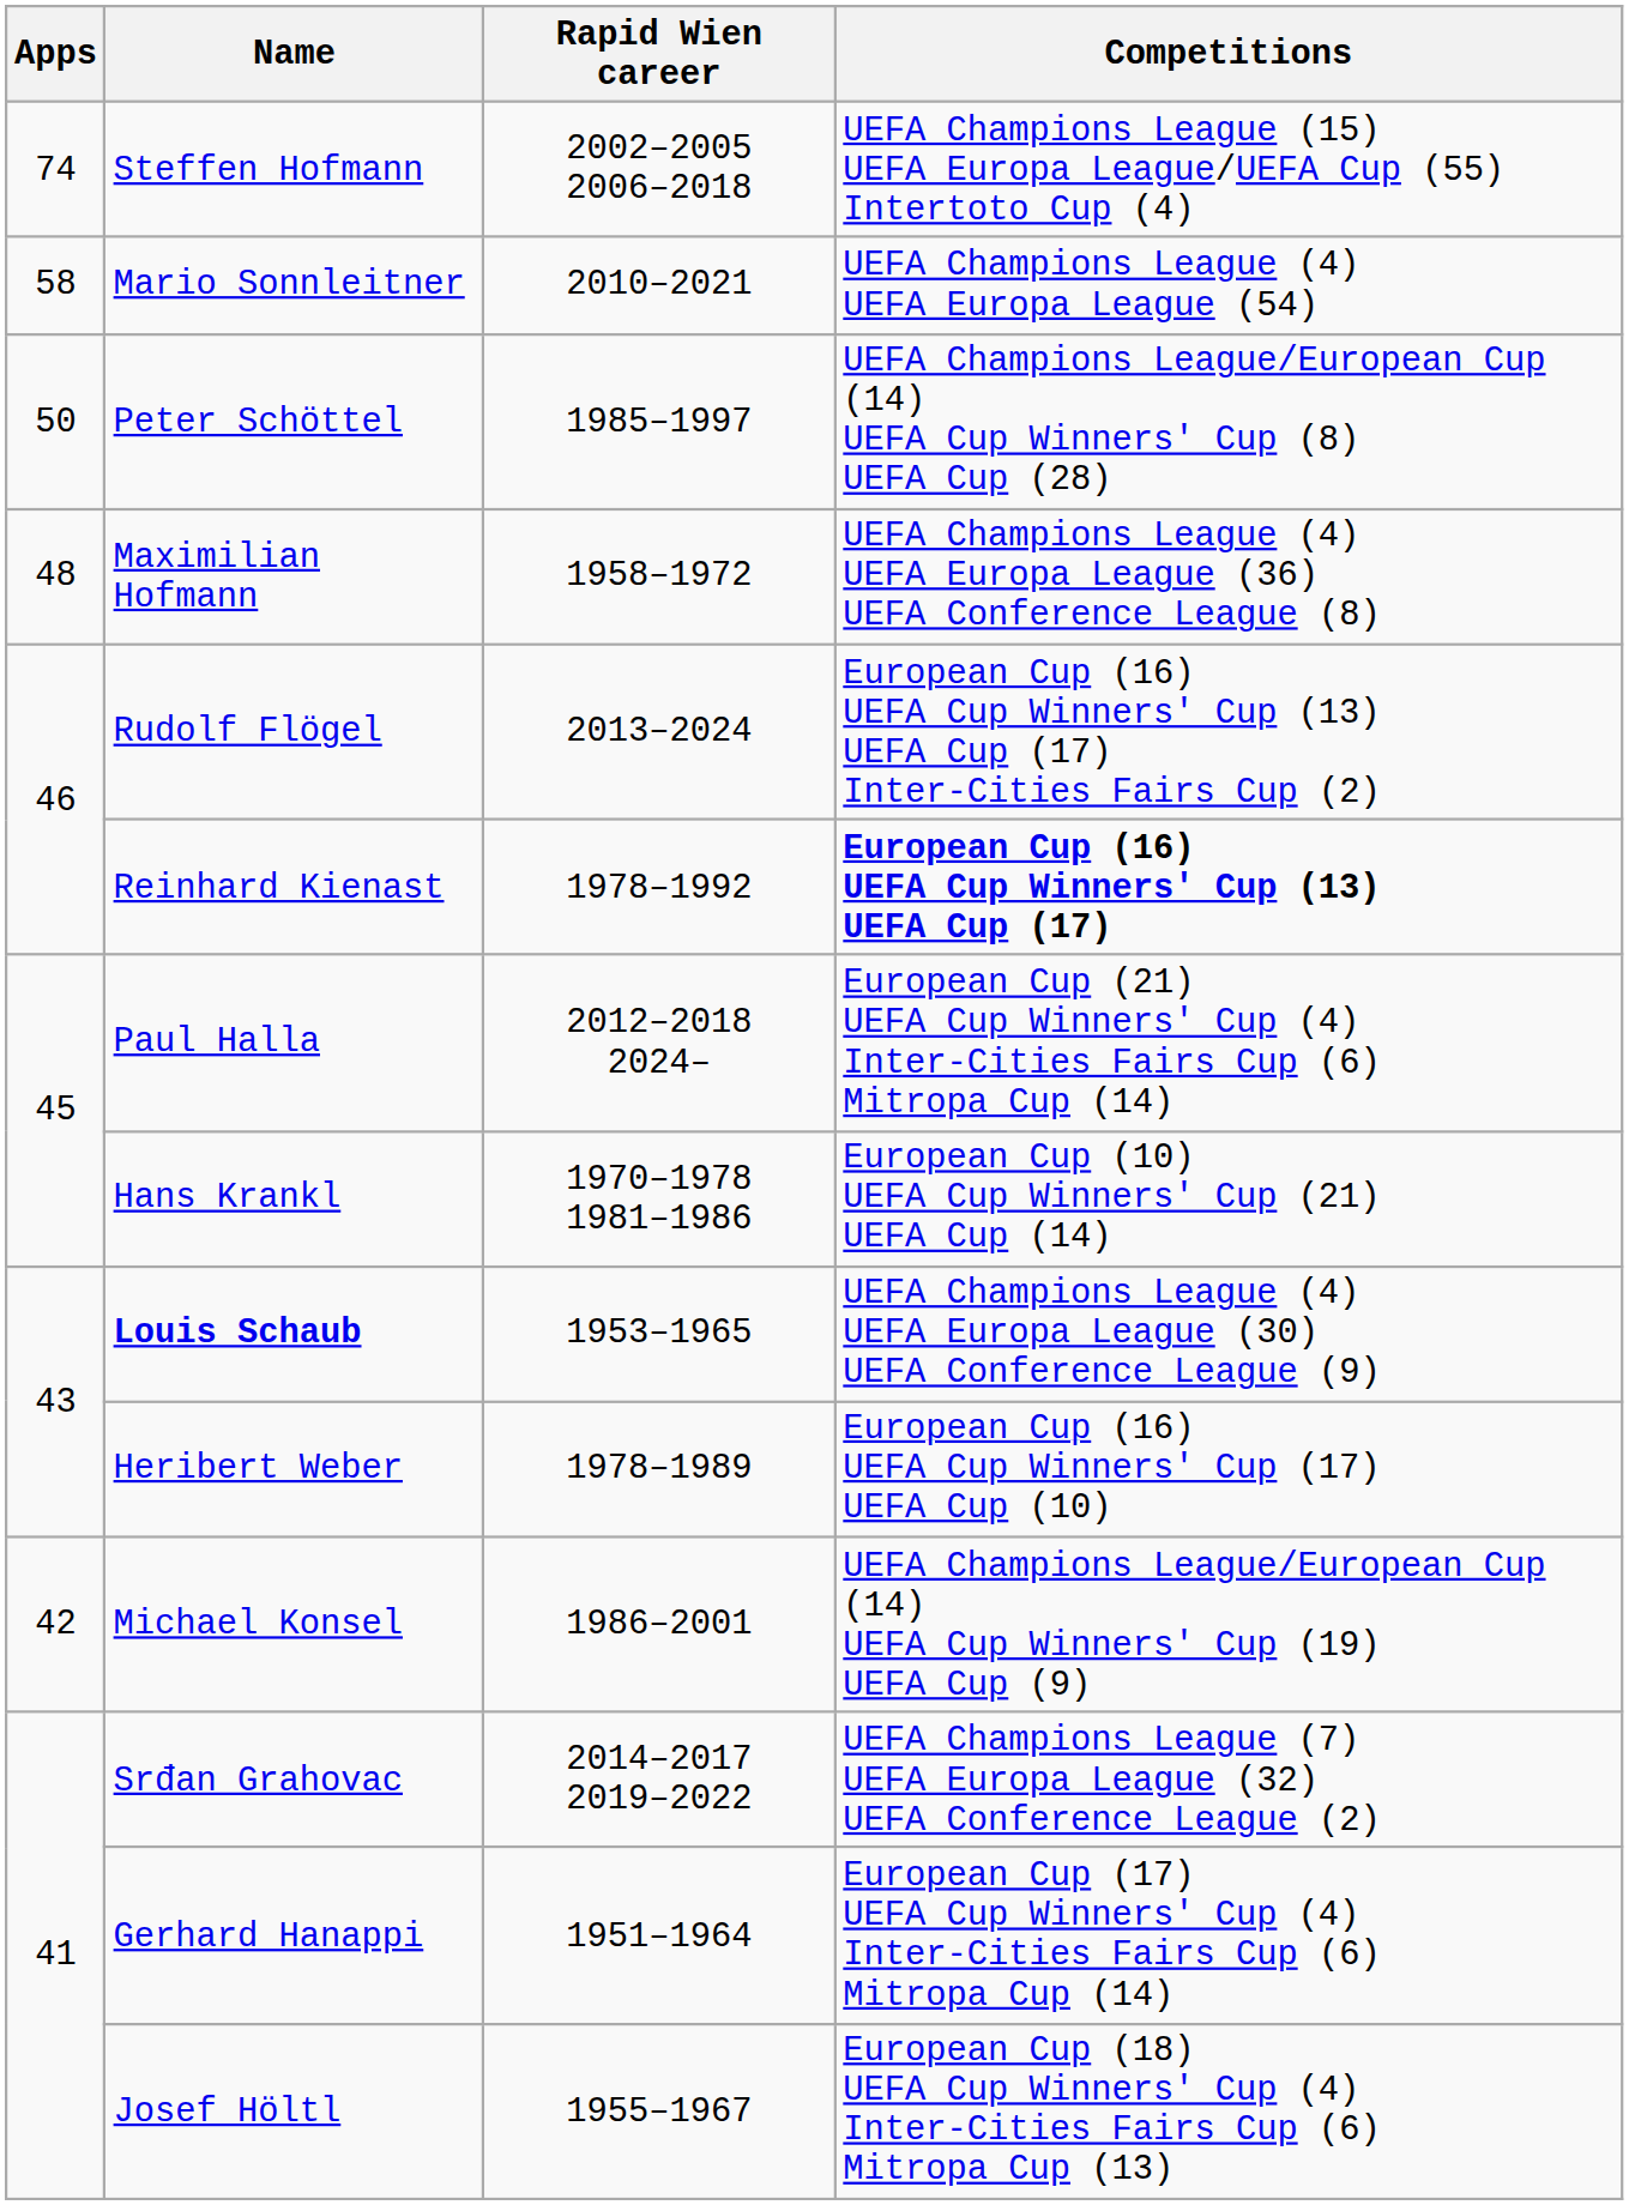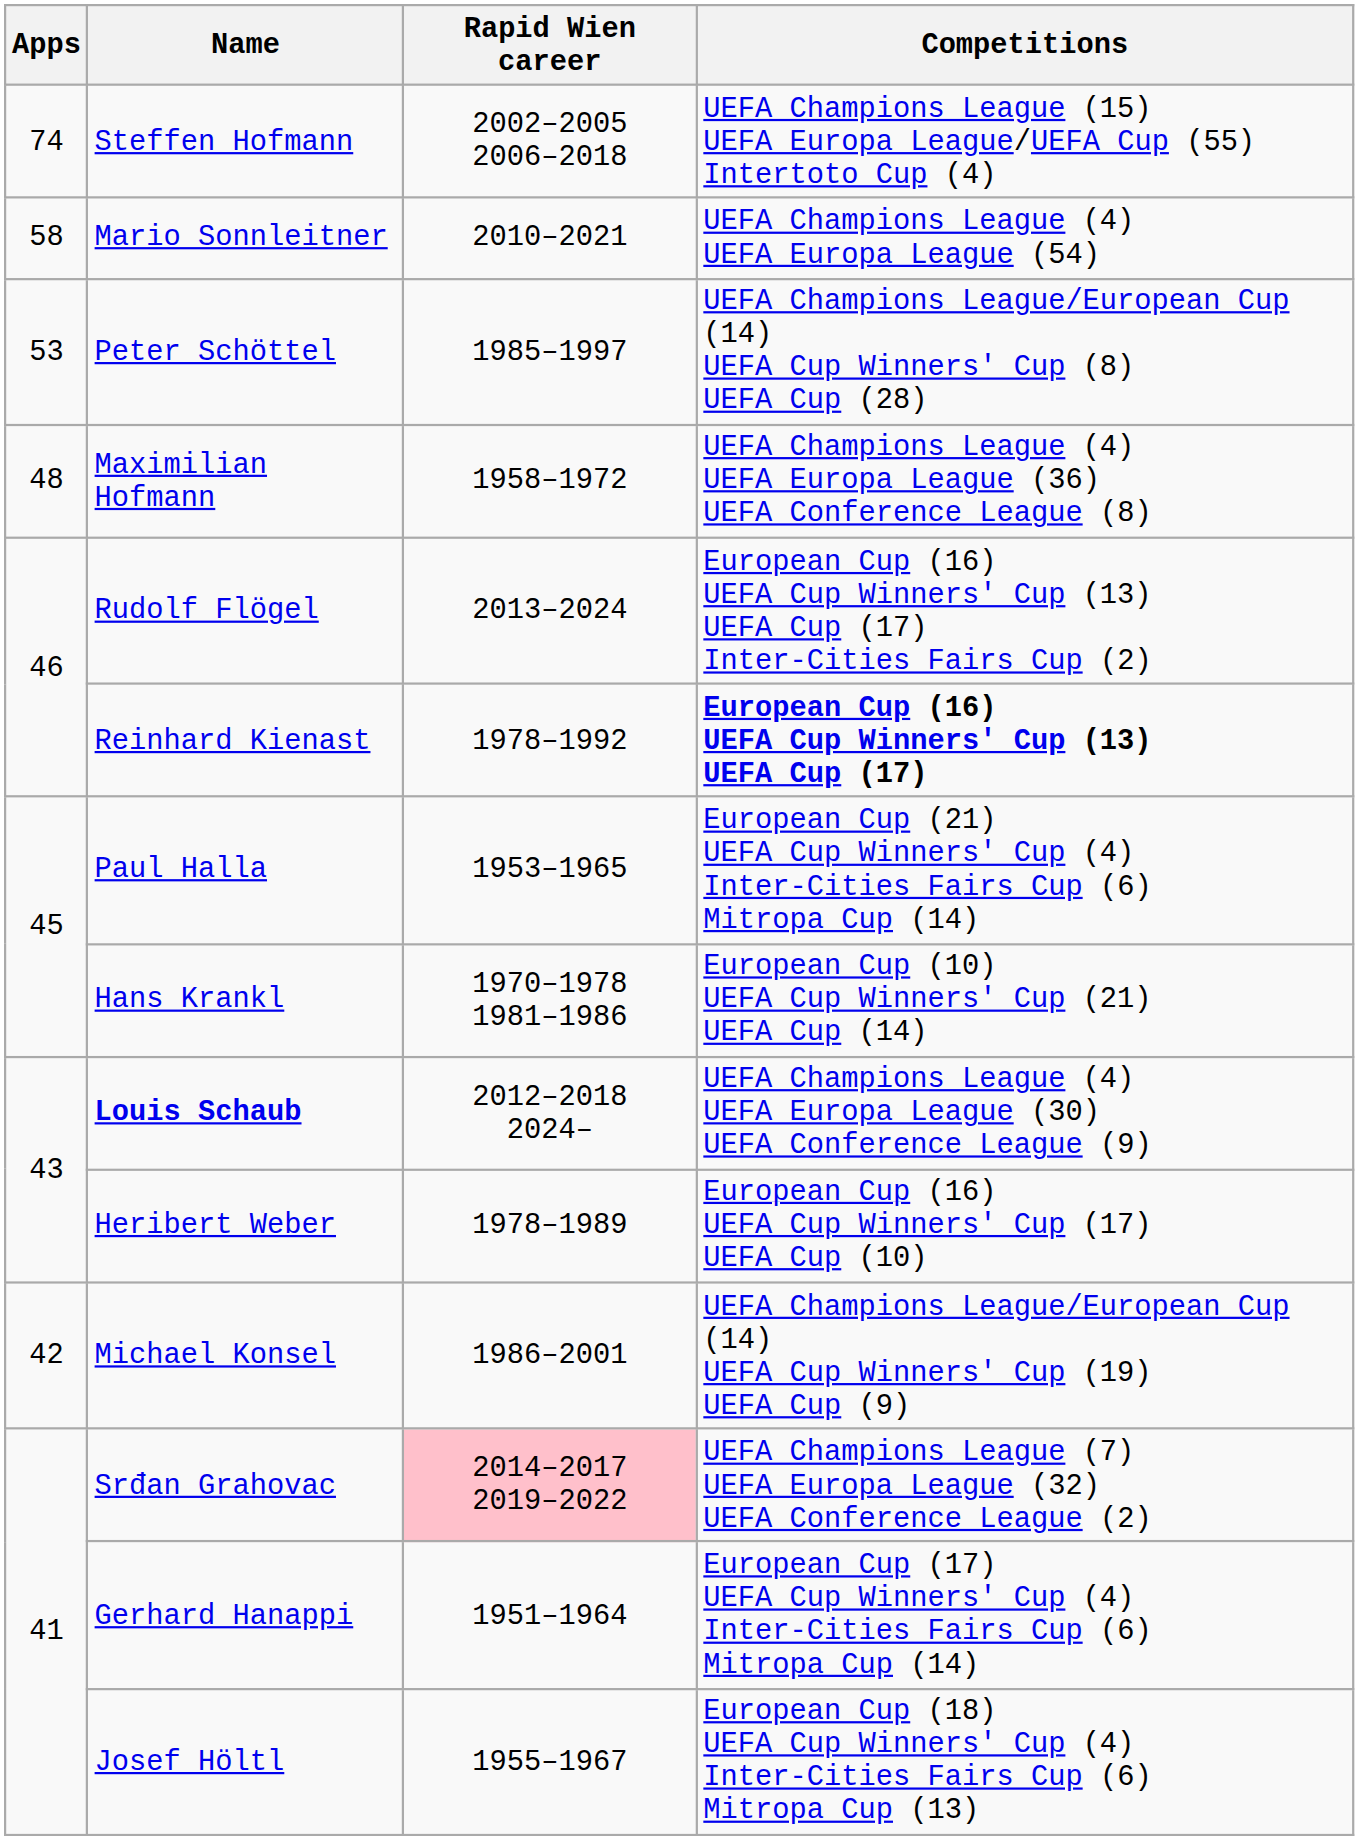 <table class="wikitable" style="text-align:center">
 <tr>
 <th>Apps</th>
 <th>Name</th>
 <th>Rapid Wien career</th>
 <th>Competitions</th>
 </tr>
 <tr>
 <td>74</td>
 <td align="left"> <a href='#'>Steffen Hofmann</a></td>
 <td>2002–2005<br>2006–2018</td>
 <td align="left"><a href='#'>UEFA Champions League</a> (15)<br><a href='#'>UEFA Europa League</a>/<a href='#'>UEFA Cup</a> (55)<br><a href='#'>Intertoto Cup</a> (4)</td>
 </tr>
 <tr>
 <td>58</td>
 <td align="left"> <a href='#'>Mario Sonnleitner</a></td>
 <td>2010–2021</td>
 <td align="left"><a href='#'>UEFA Champions League</a> (4)<br><a href='#'>UEFA Europa League</a> (54)</td>
 </tr>
 <tr>
-<td>50</td>
+<td>53</td>
 <td align="left"> <a href='#'>Peter Schöttel</a></td>
 <td>1985–1997</td>
 <td align="left"><a href='#'>UEFA Champions League/European Cup</a> (14)<br><a href='#'>UEFA Cup Winners' Cup</a> (8)<br><a href='#'>UEFA Cup</a> (28)</td>
 </tr>
 <tr>
 <td>48</td>
 <td align="left"> <a href='#'>Maximilian Hofmann</a></td>
 <td>1958–1972</td>
 <td align="left"><a href='#'>UEFA Champions League</a> (4)<br><a href='#'>UEFA Europa League</a> (36)<br><a href='#'>UEFA Conference League</a> (8)</td>
 </tr>
 <tr>
 <td rowspan="2">46</td>
 <td align="left"> <a href='#'>Rudolf Flögel</a></td>
 <td>2013–2024</td>
 <td align="left"><a href='#'>European Cup</a> (16)<br><a href='#'>UEFA Cup Winners' Cup</a> (13)<br><a href='#'>UEFA Cup</a> (17)<br><a href='#'>Inter-Cities Fairs Cup</a> (2)</td>
 </tr>
 <tr>
 <td align="left"> <a href='#'>Reinhard Kienast</a></td>
 <td>1978–1992</td>
 <td align="left"><strong><a href='#'>European Cup</a> (16)<br><a href='#'>UEFA Cup Winners' Cup</a> (13)<br><a href='#'>UEFA Cup</a> (17)</strong></td>
 </tr>
 <tr>
 <td rowspan="2">45</td>
 <td align="left"> <a href='#'>Paul Halla</a></td>
-<td>2012–2018<br>2024–</td>
+<td>1953–1965</td>
 <td align="left"><a href='#'>European Cup</a> (21)<br><a href='#'>UEFA Cup Winners' Cup</a> (4)<br><a href='#'>Inter-Cities Fairs Cup</a> (6)<br><a href='#'>Mitropa Cup</a> (14)</td>
 </tr>
 <tr>
 <td align="left"> <a href='#'>Hans Krankl</a></td>
 <td>1970–1978<br>1981–1986</td>
 <td align="left"><a href='#'>European Cup</a> (10)<br><a href='#'>UEFA Cup Winners' Cup</a> (21)<br><a href='#'>UEFA Cup</a> (14)</td>
 </tr>
 <tr>
 <td rowspan="2">43</td>
 <td align="left"> <strong><a href='#'>Louis Schaub</a></strong></td>
-<td>1953–1965</td>
+<td>2012–2018<br>2024–</td>
 <td align="left"><a href='#'>UEFA Champions League</a> (4)<br><a href='#'>UEFA Europa League</a> (30)<br><a href='#'>UEFA Conference League</a> (9)</td>
 </tr>
 <tr>
 <td align="left"> <a href='#'>Heribert Weber</a></td>
 <td>1978–1989</td>
 <td align="left"><a href='#'>European Cup</a> (16)<br><a href='#'>UEFA Cup Winners' Cup</a> (17)<br><a href='#'>UEFA Cup</a> (10)</td>
 </tr>
 <tr>
 <td>42</td>
 <td align="left"> <a href='#'>Michael Konsel</a></td>
 <td>1986–2001</td>
 <td align="left"><a href='#'>UEFA Champions League/European Cup</a> (14)<br><a href='#'>UEFA Cup Winners' Cup</a> (19)<br><a href='#'>UEFA Cup</a> (9)</td>
 </tr>
 <tr>
 <td rowspan="3">41</td>
 <td align="left"> <a href='#'>Srđan Grahovac</a></td>
-<td>2014–2017<br>2019–2022</td>
+<td style="background: pink;">2014–2017<br>2019–2022</td>
 <td align="left"><a href='#'>UEFA Champions League</a> (7)<br><a href='#'>UEFA Europa League</a> (32)<br><a href='#'>UEFA Conference League</a> (2)</td>
 </tr>
 <tr>
 <td align="left"> <a href='#'>Gerhard Hanappi</a></td>
 <td>1951–1964</td>
 <td align="left"><a href='#'>European Cup</a> (17)<br><a href='#'>UEFA Cup Winners' Cup</a> (4)<br><a href='#'>Inter-Cities Fairs Cup</a> (6)<br><a href='#'>Mitropa Cup</a> (14)</td>
 </tr>
 <tr>
 <td align="left"> <a href='#'>Josef Höltl</a></td>
 <td>1955–1967</td>
 <td align="left"><a href='#'>European Cup</a> (18)<br><a href='#'>UEFA Cup Winners' Cup</a> (4)<br><a href='#'>Inter-Cities Fairs Cup</a> (6)<br><a href='#'>Mitropa Cup</a> (13)</td>
 </tr>
 </table>
